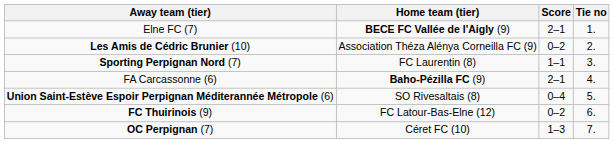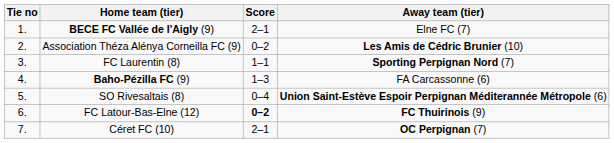 <table class="wikitable" style="text-align: center">
 <tr>
-<th>Away team (tier)</th>
+<th>Tie no</th>
 <th>Home team (tier)</th>
 <th>Score</th>
-<th>Tie no</th>
+<th>Away team (tier)</th>
 </tr>
 <tr>
-<td>Elne FC (7)</td>
+<td>1.</td>
 <td><strong>BECE FC Vallée de l'Aigly</strong> (9)</td>
 <td>2–1</td>
-<td>1.</td>
+<td>Elne FC (7)</td>
 </tr>
 <tr>
-<td><strong>Les Amis de Cédric Brunier</strong> (10)</td>
+<td>2.</td>
 <td>Association Théza Alénya Corneilla FC (9)</td>
 <td>0–2</td>
-<td>2.</td>
+<td><strong>Les Amis de Cédric Brunier</strong> (10)</td>
 </tr>
 <tr>
-<td><strong>Sporting Perpignan Nord</strong> (7)</td>
+<td>3.</td>
 <td>FC Laurentin (8)</td>
 <td>1–1 </td>
-<td>3.</td>
+<td><strong>Sporting Perpignan Nord</strong> (7)</td>
 </tr>
 <tr>
+<td>4.</td>
+<td><strong>Baho-Pézilla FC</strong> (9)</td>
+<td>1–3</td>
 <td>FA Carcassonne (6)</td>
-<td><strong>Baho-Pézilla FC</strong> (9)</td>
-<td>2–1</td>
-<td>4.</td>
 </tr>
 <tr>
-<td><strong>Union Saint-Estève Espoir Perpignan Méditerannée Métropole</strong> (6)</td>
+<td>5.</td>
 <td>SO Rivesaltais (8)</td>
 <td>0–4</td>
-<td>5.</td>
+<td><strong>Union Saint-Estève Espoir Perpignan Méditerannée Métropole</strong> (6)</td>
 </tr>
 <tr>
+<td>6.</td>
+<td>FC Latour-Bas-Elne (12)</td>
+<td><strong>0–2</strong></td>
 <td><strong>FC Thuirinois</strong> (9)</td>
-<td>FC Latour-Bas-Elne (12)</td>
-<td>0–2</td>
-<td>6.</td>
 </tr>
 <tr>
+<td>7.</td>
+<td>Céret FC (10)</td>
+<td>2–1</td>
 <td><strong>OC Perpignan</strong> (7)</td>
-<td>Céret FC (10)</td>
-<td>1–3</td>
-<td>7.</td>
 </tr>
 </table>
